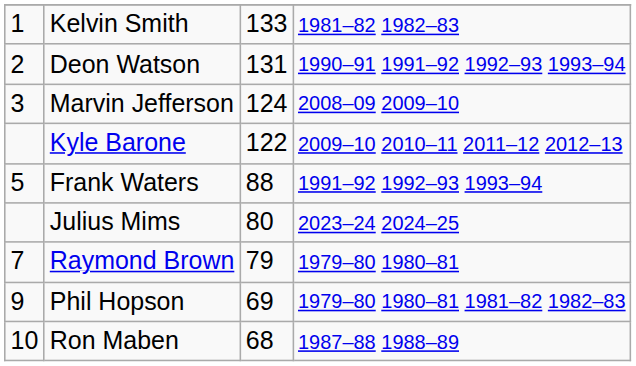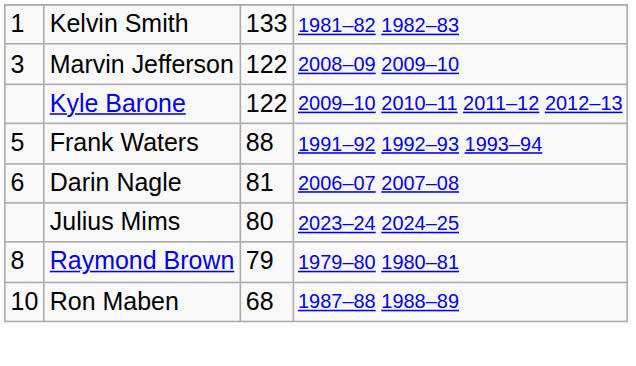 <table class="wikitable">
 <tr>
 </tr>
 <tr>
 <td>1</td>
 <td>Kelvin Smith</td>
 <td>133</td>
 <td style="font-size:80%;"><a href='#'>1981–82</a> <a href='#'>1982–83</a></td>
 </tr>
 <tr>
-<td>2</td>
-<td>Deon Watson</td>
-<td>131</td>
-<td style="font-size:80%;"><a href='#'>1990–91</a> <a href='#'>1991–92</a> <a href='#'>1992–93</a> <a href='#'>1993–94</a></td>
-</tr>
-<tr>
 <td>3</td>
 <td>Marvin Jefferson</td>
-<td>124</td>
+<td>122</td>
 <td style="font-size:80%;"><a href='#'>2008–09</a> <a href='#'>2009–10</a></td>
 </tr>
 <tr>
 <td></td>
 <td><a href='#'>Kyle Barone</a></td>
 <td>122</td>
 <td style="font-size:80%;"><a href='#'>2009–10</a> <a href='#'>2010–11</a> <a href='#'>2011–12</a> <a href='#'>2012–13</a></td>
 </tr>
 <tr>
 <td>5</td>
 <td>Frank Waters</td>
 <td>88</td>
 <td style="font-size:80%;"><a href='#'>1991–92</a> <a href='#'>1992–93</a> <a href='#'>1993–94</a></td>
 </tr>
 <tr>
+<td>6</td>
+<td>Darin Nagle</td>
+<td>81</td>
+<td style="font-size:80%;"><a href='#'>2006–07</a> <a href='#'>2007–08</a></td>
+</tr>
+<tr>
 <td></td>
 <td>Julius Mims</td>
 <td>80</td>
 <td style="font-size:80%;"><a href='#'>2023–24</a> <a href='#'>2024–25</a></td>
 </tr>
 <tr>
-<td>7</td>
+<td>8</td>
 <td><a href='#'>Raymond Brown</a></td>
 <td>79</td>
 <td style="font-size:80%;"><a href='#'>1979–80</a> <a href='#'>1980–81</a></td>
-</tr>
-<tr>
-<td>9</td>
-<td>Phil Hopson</td>
-<td>69</td>
-<td style="font-size:80%;"><a href='#'>1979–80</a> <a href='#'>1980–81</a> <a href='#'>1981–82</a> <a href='#'>1982–83</a></td>
 </tr>
 <tr>
 <td>10</td>
 <td>Ron Maben</td>
 <td>68</td>
 <td style="font-size:80%;"><a href='#'>1987–88</a> <a href='#'>1988–89</a></td>
 </tr>
 </table>
